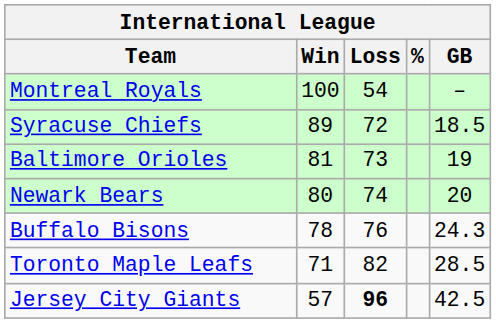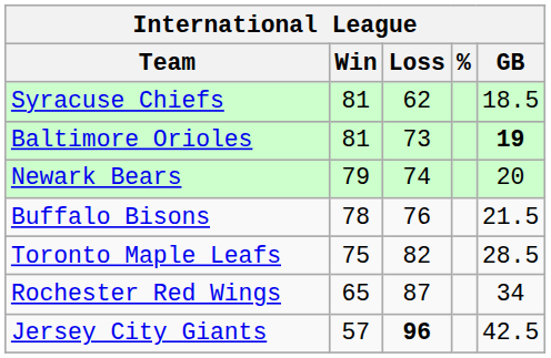 <table class="wikitable">
 <tr>
 <th colspan="5">International League</th>
 </tr>
 <tr>
 <th width="60%">Team</th>
 <th>Win</th>
 <th>Loss</th>
 <th>%</th>
 <th>GB</th>
 </tr>
 <tr align=center bgcolor=ccffcc>
-<td align=left><a href='#'>Montreal Royals</a></td>
-<td>100</td>
-<td>54</td>
-<td></td>
-<td>–</td>
-</tr>
-<tr align=center bgcolor=ccffcc>
 <td align=left><a href='#'>Syracuse Chiefs</a></td>
-<td>89</td>
-<td>72</td>
+<td>81</td>
+<td>62</td>
 <td></td>
 <td>18.5</td>
 </tr>
 <tr align=center bgcolor=ccffcc>
 <td align=left><a href='#'>Baltimore Orioles</a></td>
 <td>81</td>
 <td>73</td>
 <td></td>
-<td>19</td>
+<td><strong>19</strong></td>
 </tr>
 <tr align=center bgcolor=ccffcc>
 <td align=left><a href='#'>Newark Bears</a></td>
-<td>80</td>
+<td>79</td>
 <td>74</td>
 <td></td>
 <td>20</td>
 </tr>
 <tr align=center>
 <td align=left><a href='#'>Buffalo Bisons</a></td>
 <td>78</td>
 <td>76</td>
 <td></td>
-<td>24.3</td>
+<td>21.5</td>
 </tr>
 <tr align=center>
 <td align=left><a href='#'>Toronto Maple Leafs</a></td>
-<td>71</td>
+<td>75</td>
 <td>82</td>
 <td></td>
 <td>28.5</td>
+</tr>
+<tr align=center>
+<td align=left><a href='#'>Rochester Red Wings</a></td>
+<td>65</td>
+<td>87</td>
+<td></td>
+<td>34</td>
 </tr>
 <tr align=center>
 <td align=left><a href='#'>Jersey City Giants</a></td>
 <td>57</td>
 <td><strong>96</strong></td>
 <td></td>
 <td>42.5</td>
 </tr>
 </table>
